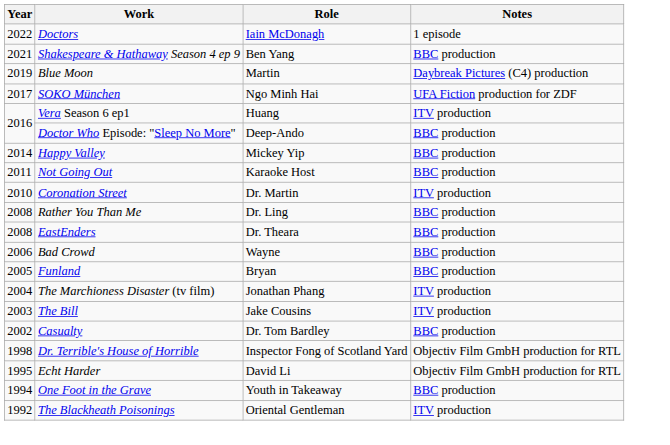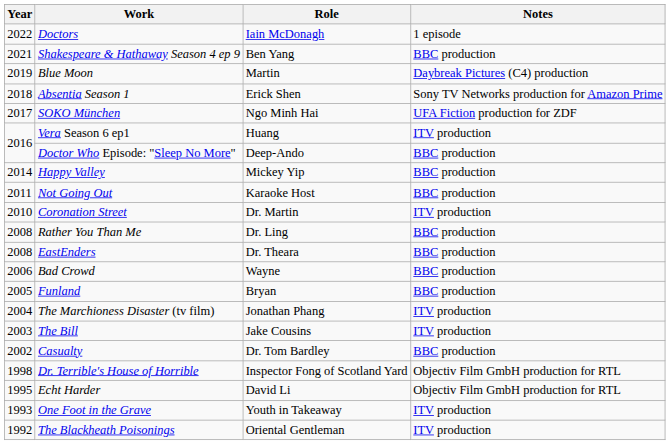 <table class="wikitable">
 <tr>
 <th>Year</th>
 <th>Work</th>
 <th>Role</th>
 <th>Notes</th>
 </tr>
 <tr>
 <td>2022</td>
 <td><em><a href='#'>Doctors</a></em></td>
 <td><a href='#'>Iain McDonagh</a></td>
 <td>1 episode</td>
 </tr>
 <tr>
 <td rowspan="1">2021</td>
 <td><em><a href='#'>Shakespeare & Hathaway</a> Season 4 ep 9 </em></td>
 <td>Ben Yang</td>
 <td><a href='#'>BBC</a> production</td>
 </tr>
 <tr>
 <td rowspan="1">2019</td>
 <td><em>Blue Moon</em></td>
 <td>Martin</td>
 <td><a href='#'>Daybreak Pictures</a> (C4) production</td>
+</tr>
+<tr>
+<td rowspan="1">2018</td>
+<td><em><a href='#'>Absentia</a> Season 1</em></td>
+<td>Erick Shen</td>
+<td>Sony TV Networks production for <a href='#'>Amazon Prime</a></td>
 </tr>
 <tr>
 <td rowspan="1">2017</td>
 <td><em><a href='#'>SOKO München</a></em></td>
 <td>Ngo Minh Hai</td>
 <td><a href='#'>UFA Fiction</a> production for ZDF</td>
 </tr>
 <tr>
 <td rowspan="2">2016</td>
 <td><em><a href='#'>Vera</a></em> Season 6 ep1</td>
 <td>Huang</td>
 <td><a href='#'>ITV</a> production</td>
 </tr>
 <tr>
 <td><em><a href='#'>Doctor Who</a></em> Episode: "<a href='#'>Sleep No More</a>"</td>
 <td>Deep-Ando</td>
 <td><a href='#'>BBC</a> production</td>
 </tr>
 <tr>
 <td rowspan="1">2014</td>
 <td><em><a href='#'>Happy Valley</a></em></td>
 <td>Mickey Yip</td>
 <td><a href='#'>BBC</a> production</td>
 </tr>
 <tr>
 <td>2011</td>
 <td><em><a href='#'>Not Going Out</a></em></td>
 <td>Karaoke Host</td>
 <td><a href='#'>BBC</a> production</td>
 </tr>
 <tr>
 <td>2010</td>
 <td><em><a href='#'>Coronation Street</a></em></td>
 <td>Dr. Martin</td>
 <td><a href='#'>ITV</a> production</td>
 </tr>
 <tr>
 <td>2008</td>
 <td><em>Rather You Than Me</em></td>
 <td>Dr. Ling</td>
 <td><a href='#'>BBC</a> production</td>
 </tr>
 <tr>
 <td>2008</td>
 <td><em><a href='#'>EastEnders</a></em></td>
 <td>Dr. Theara</td>
 <td><a href='#'>BBC</a> production</td>
 </tr>
 <tr>
 <td>2006</td>
 <td><em>Bad Crowd</em></td>
 <td>Wayne</td>
 <td><a href='#'>BBC</a> production</td>
 </tr>
 <tr>
 <td>2005</td>
 <td><em><a href='#'>Funland</a></em></td>
 <td>Bryan</td>
 <td><a href='#'>BBC</a> production</td>
 </tr>
 <tr>
 <td>2004</td>
 <td><em>The Marchioness Disaster</em> (tv film)</td>
 <td>Jonathan Phang</td>
 <td><a href='#'>ITV</a> production</td>
 </tr>
 <tr>
 <td>2003</td>
 <td><em><a href='#'>The Bill</a></em></td>
 <td>Jake Cousins</td>
 <td><a href='#'>ITV</a> production</td>
 </tr>
 <tr>
 <td>2002</td>
 <td><em><a href='#'>Casualty</a></em></td>
 <td>Dr. Tom Bardley</td>
 <td><a href='#'>BBC</a> production</td>
 </tr>
 <tr>
 <td>1998</td>
 <td><em><a href='#'>Dr. Terrible's House of Horrible</a></em></td>
 <td>Inspector Fong of Scotland Yard</td>
 <td>Objectiv Film GmbH production for RTL</td>
 </tr>
 <tr>
 <td>1995</td>
 <td><em>Echt Harder</em></td>
 <td>David Li</td>
 <td>Objectiv Film GmbH production for RTL</td>
 </tr>
 <tr>
-<td>1994</td>
+<td>1993</td>
 <td><em><a href='#'>One Foot in the Grave</a></em></td>
 <td>Youth in Takeaway</td>
-<td><a href='#'>BBC</a> production</td>
+<td><a href='#'>ITV</a> production</td>
 </tr>
 <tr>
 <td>1992</td>
 <td><em><a href='#'>The Blackheath Poisonings</a></em></td>
 <td>Oriental Gentleman</td>
 <td><a href='#'>ITV</a> production</td>
 </tr>
 </table>
